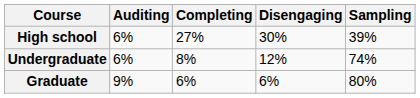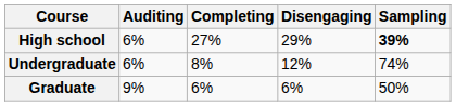 <table class="wikitable">
 <tr>
 <th>Course</th>
 <th>Auditing</th>
 <th>Completing</th>
 <th>Disengaging</th>
 <th>Sampling</th>
 </tr>
 <tr>
 <th>High school</th>
 <td>6%</td>
 <td>27%</td>
-<td>30%</td>
-<td>39%</td>
+<td>29%</td>
+<td><strong>39%</strong></td>
 </tr>
 <tr>
 <th>Undergraduate</th>
 <td>6%</td>
 <td>8%</td>
 <td>12%</td>
 <td>74%</td>
 </tr>
 <tr>
 <th>Graduate</th>
 <td>9%</td>
 <td>6%</td>
 <td>6%</td>
-<td>80%</td>
+<td>50%</td>
 </tr>
 </table>
